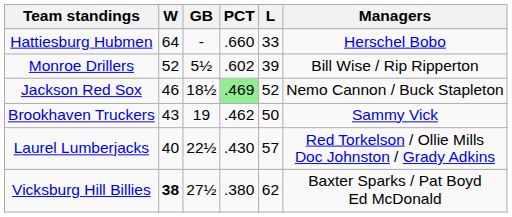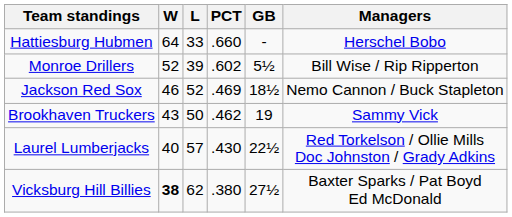 <table class="wikitable" style="text-align:center">
 <tr>
 <th>Team standings</th>
 <th>W</th>
+<th>L</th>
+<th>PCT</th>
 <th>GB</th>
-<th>PCT</th>
-<th>L</th>
 <th>Managers</th>
 </tr>
 <tr>
 <td><a href='#'>Hattiesburg Hubmen</a></td>
 <td>64</td>
+<td>33</td>
+<td>.660</td>
 <td>-</td>
-<td>.660</td>
-<td>33</td>
 <td><a href='#'>Herschel Bobo</a></td>
 </tr>
 <tr>
 <td><a href='#'>Monroe Drillers</a></td>
 <td>52</td>
+<td>39</td>
+<td>.602</td>
 <td>5½</td>
-<td>.602</td>
-<td>39</td>
 <td>Bill Wise / Rip Ripperton</td>
 </tr>
 <tr>
 <td><a href='#'>Jackson Red Sox</a></td>
 <td>46</td>
+<td>52</td>
+<td>.469</td>
 <td>18½</td>
-<td style="background: lightgreen;">.469</td>
-<td>52</td>
 <td>Nemo Cannon / Buck Stapleton</td>
 </tr>
 <tr>
 <td><a href='#'>Brookhaven Truckers</a></td>
 <td>43</td>
+<td>50</td>
+<td>.462</td>
 <td>19</td>
-<td>.462</td>
-<td>50</td>
 <td><a href='#'>Sammy Vick</a></td>
 </tr>
 <tr>
 <td><a href='#'>Laurel Lumberjacks</a></td>
 <td>40</td>
+<td>57</td>
+<td>.430</td>
 <td>22½</td>
-<td>.430</td>
-<td>57</td>
 <td><a href='#'>Red Torkelson</a> / Ollie Mills <br> <a href='#'>Doc Johnston</a> / <a href='#'>Grady Adkins</a></td>
 </tr>
 <tr>
 <td><a href='#'>Vicksburg Hill Billies</a></td>
 <td><strong>38</strong></td>
+<td>62</td>
+<td>.380</td>
 <td>27½</td>
-<td>.380</td>
-<td>62</td>
 <td>Baxter Sparks / Pat Boyd  <br> Ed McDonald</td>
 </tr>
 </table>
